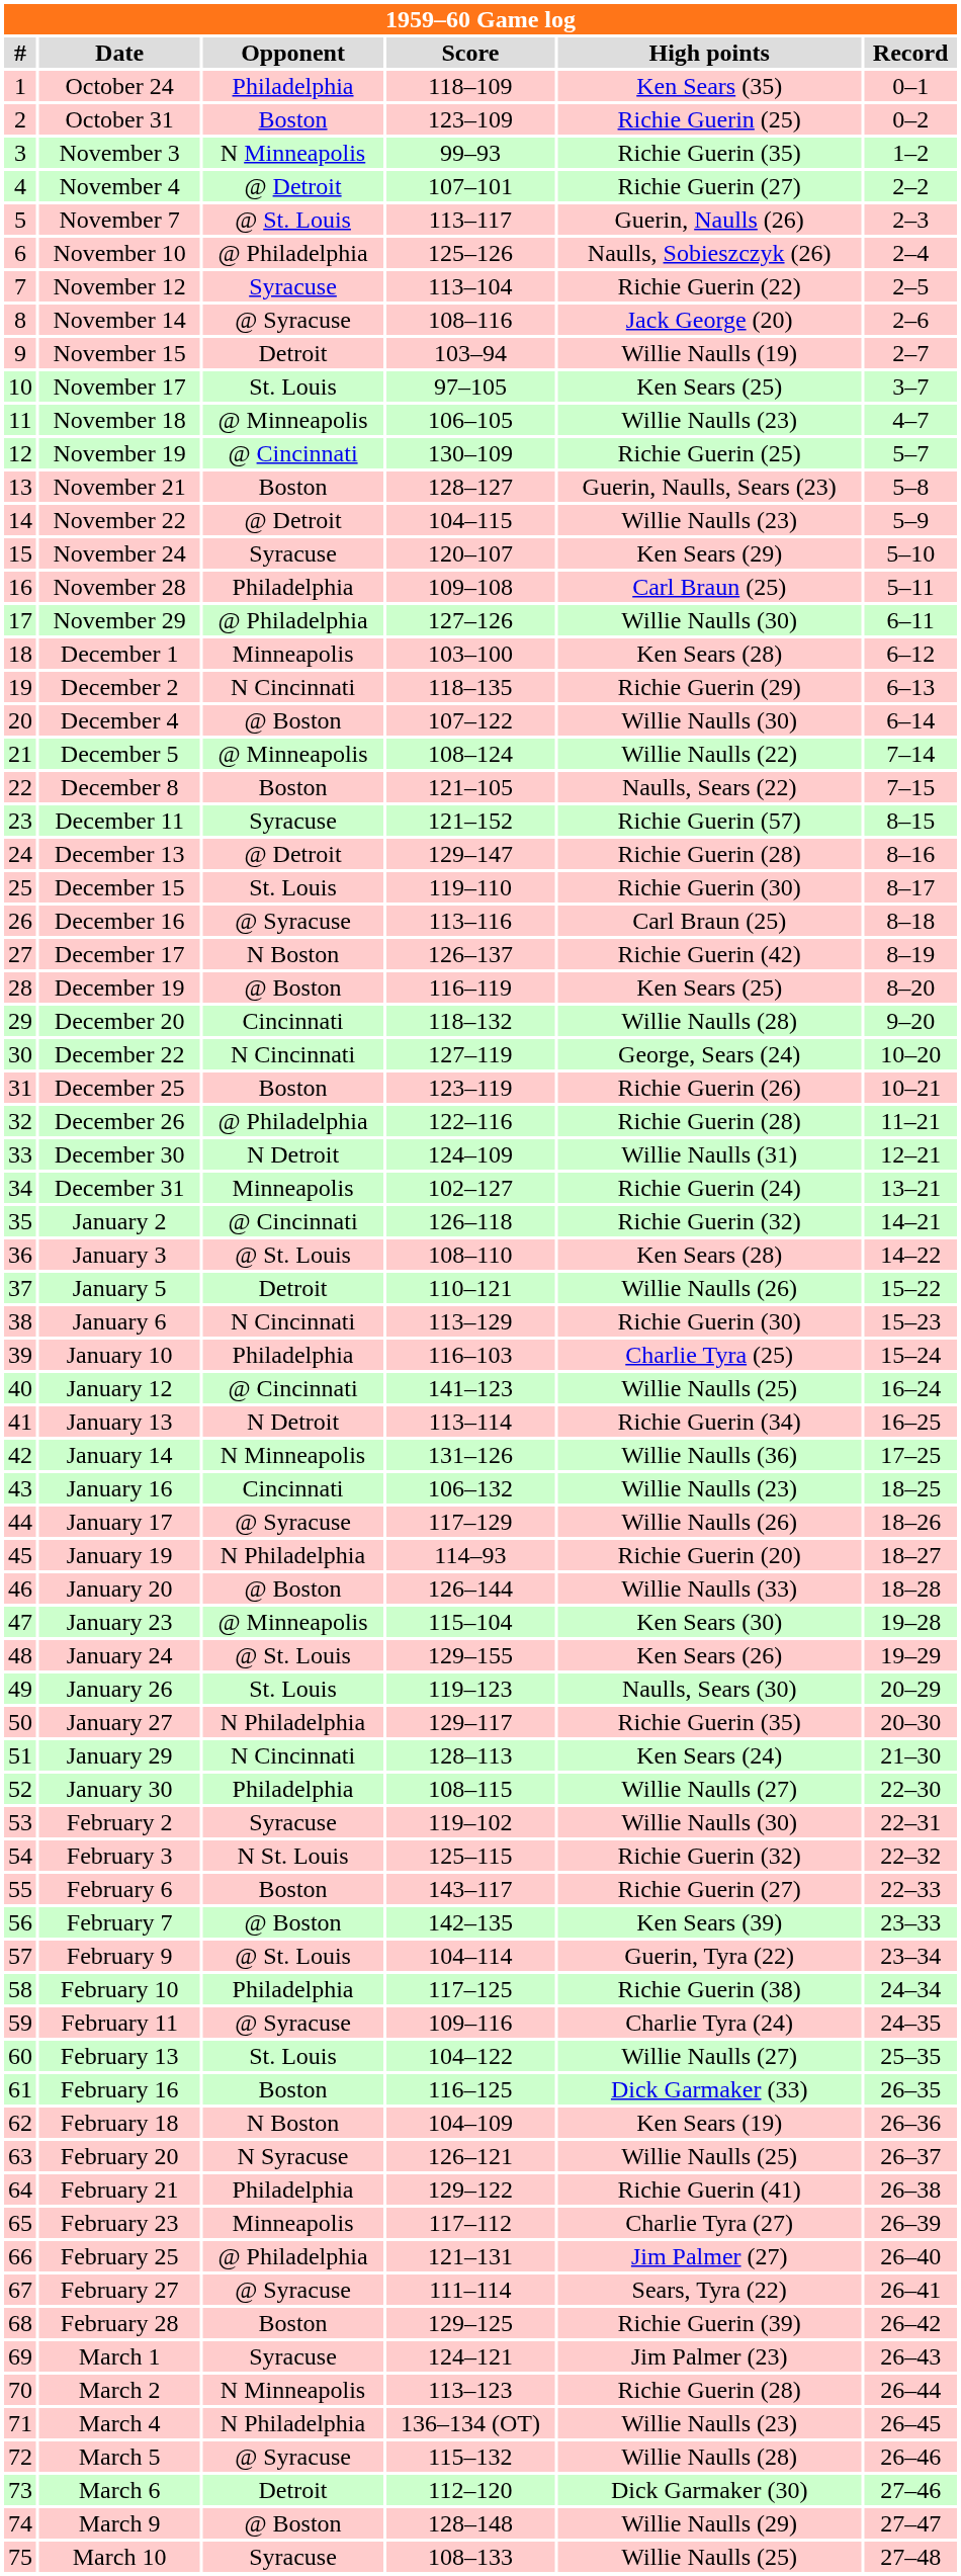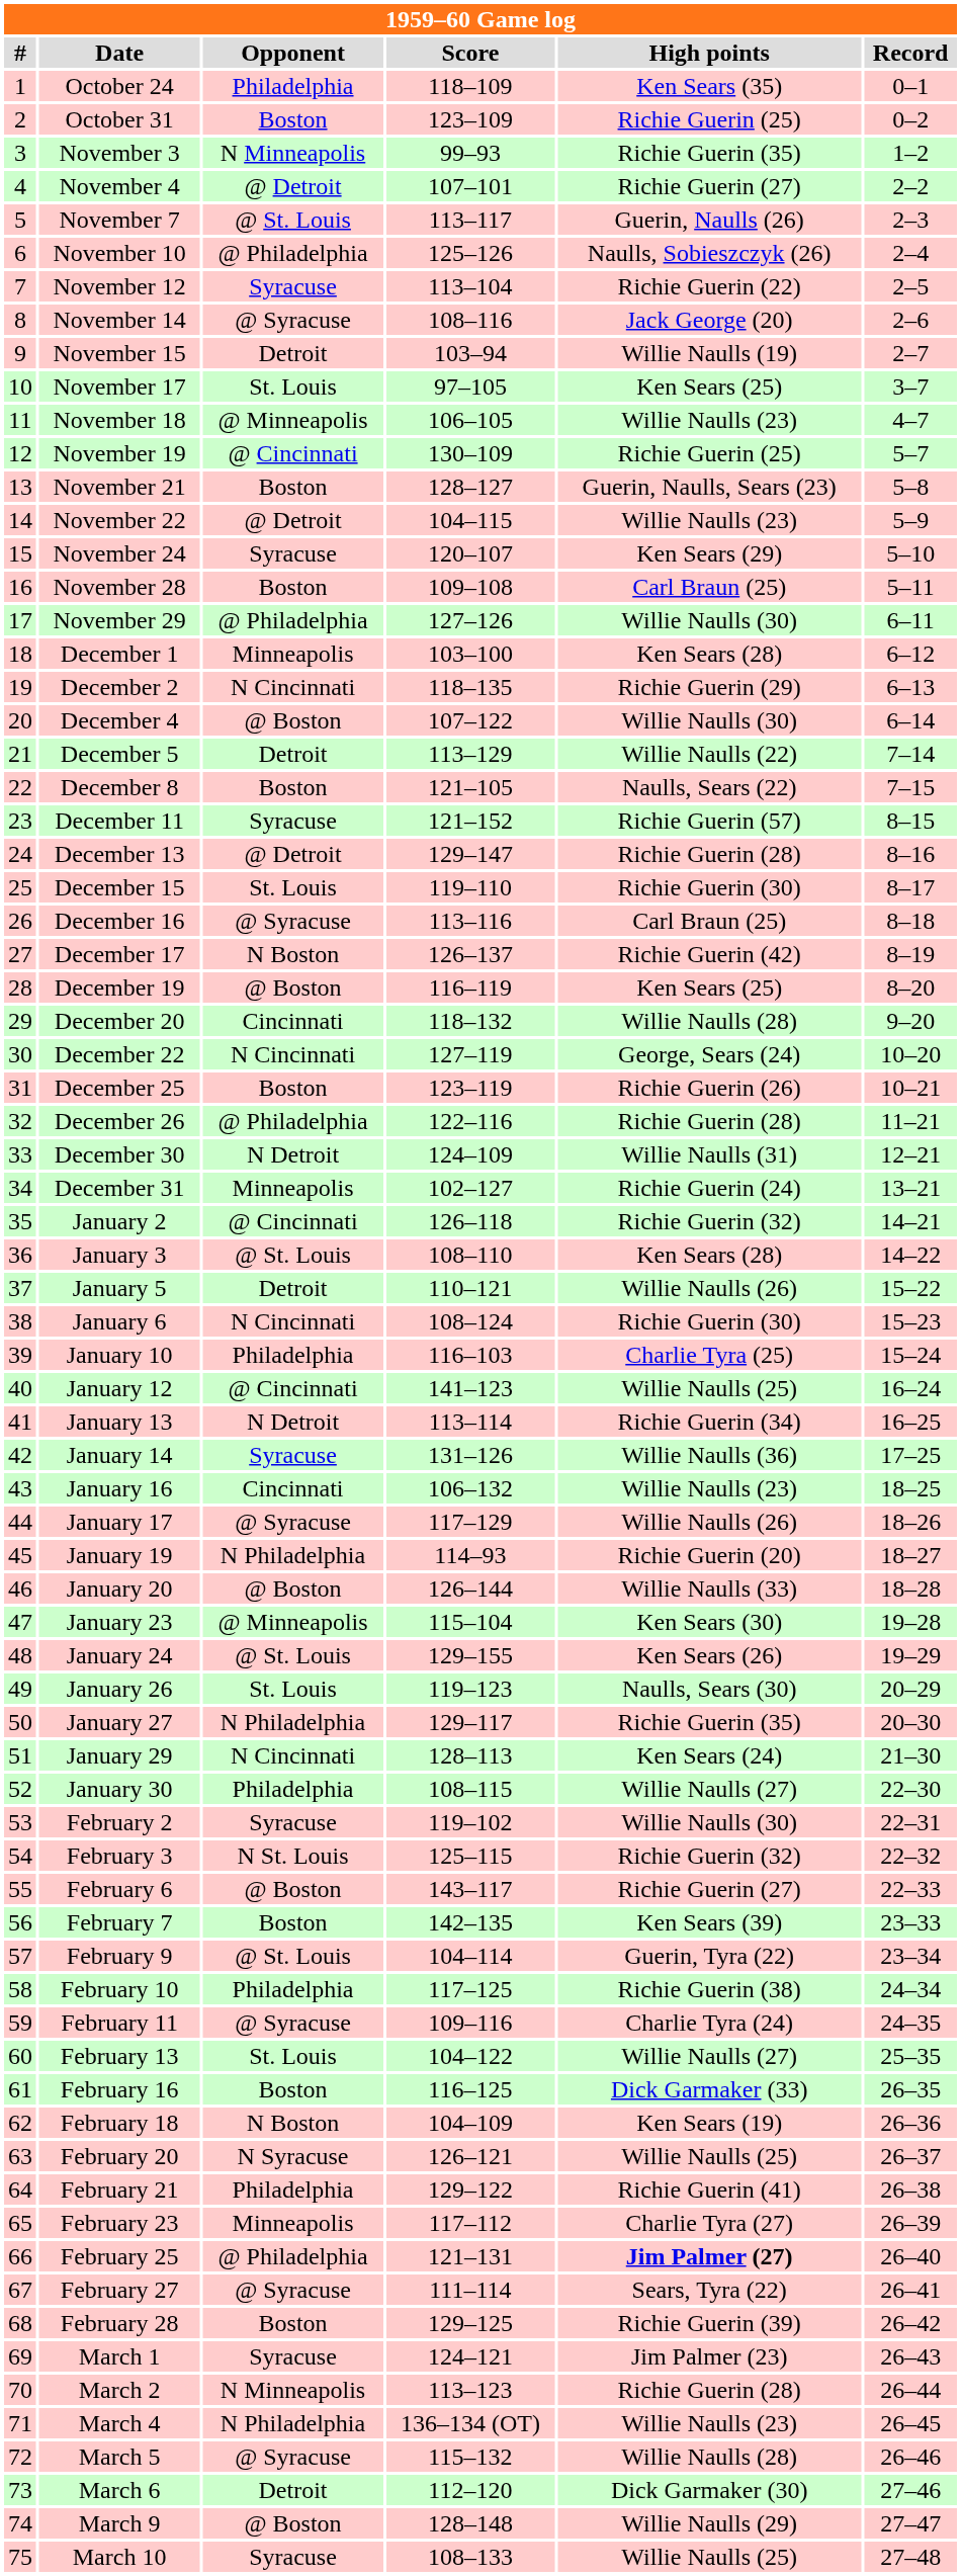 <table class="toccolours collapsible" width=50% style="clear:both; margin:1.5em auto; text-align:center">
 <tr>
 <th colspan=11 style="background:#FF7518; color:white;">1959–60 Game log</th>
 </tr>
 <tr align="center" bgcolor="#dddddd">
 <td><strong>#</strong></td>
 <td><strong>Date</strong></td>
 <td><strong>Opponent</strong></td>
 <td><strong>Score</strong></td>
 <td><strong>High points</strong></td>
 <td><strong>Record</strong></td>
 </tr>
 <tr align="center" bgcolor="ffcccc">
 <td>1</td>
 <td>October 24</td>
 <td><a href='#'>Philadelphia</a></td>
 <td>118–109</td>
 <td><a href='#'>Ken Sears</a> (35)</td>
 <td>0–1</td>
 </tr>
 <tr align="center" bgcolor="ffcccc">
 <td>2</td>
 <td>October 31</td>
 <td><a href='#'>Boston</a></td>
 <td>123–109</td>
 <td><a href='#'>Richie Guerin</a> (25)</td>
 <td>0–2</td>
 </tr>
 <tr align="center" bgcolor="ccffcc">
 <td>3</td>
 <td>November 3</td>
 <td>N <a href='#'>Minneapolis</a></td>
 <td>99–93</td>
 <td>Richie Guerin (35)</td>
 <td>1–2</td>
 </tr>
 <tr align="center" bgcolor="ccffcc">
 <td>4</td>
 <td>November 4</td>
 <td>@ <a href='#'>Detroit</a></td>
 <td>107–101</td>
 <td>Richie Guerin (27)</td>
 <td>2–2</td>
 </tr>
 <tr align="center" bgcolor="ffcccc">
 <td>5</td>
 <td>November 7</td>
 <td>@ <a href='#'>St. Louis</a></td>
 <td>113–117</td>
 <td>Guerin, <a href='#'>Naulls</a> (26)</td>
 <td>2–3</td>
 </tr>
 <tr align="center" bgcolor="ffcccc">
 <td>6</td>
 <td>November 10</td>
 <td>@ Philadelphia</td>
 <td>125–126</td>
 <td>Naulls, <a href='#'>Sobieszczyk</a> (26)</td>
 <td>2–4</td>
 </tr>
 <tr align="center" bgcolor="ffcccc">
 <td>7</td>
 <td>November 12</td>
 <td><a href='#'>Syracuse</a></td>
 <td>113–104</td>
 <td>Richie Guerin (22)</td>
 <td>2–5</td>
 </tr>
 <tr align="center" bgcolor="ffcccc">
 <td>8</td>
 <td>November 14</td>
 <td>@ Syracuse</td>
 <td>108–116</td>
 <td><a href='#'>Jack George</a> (20)</td>
 <td>2–6</td>
 </tr>
 <tr align="center" bgcolor="ffcccc">
 <td>9</td>
 <td>November 15</td>
 <td>Detroit</td>
 <td>103–94</td>
 <td>Willie Naulls (19)</td>
 <td>2–7</td>
 </tr>
 <tr align="center" bgcolor="ccffcc">
 <td>10</td>
 <td>November 17</td>
 <td>St. Louis</td>
 <td>97–105</td>
 <td>Ken Sears (25)</td>
 <td>3–7</td>
 </tr>
 <tr align="center" bgcolor="ccffcc">
 <td>11</td>
 <td>November 18</td>
 <td>@ Minneapolis</td>
 <td>106–105</td>
 <td>Willie Naulls (23)</td>
 <td>4–7</td>
 </tr>
 <tr align="center" bgcolor="ccffcc">
 <td>12</td>
 <td>November 19</td>
 <td>@ <a href='#'>Cincinnati</a></td>
 <td>130–109</td>
 <td>Richie Guerin (25)</td>
 <td>5–7</td>
 </tr>
 <tr align="center" bgcolor="ffcccc">
 <td>13</td>
 <td>November 21</td>
 <td>Boston</td>
 <td>128–127</td>
 <td>Guerin, Naulls, Sears (23)</td>
 <td>5–8</td>
 </tr>
 <tr align="center" bgcolor="ffcccc">
 <td>14</td>
 <td>November 22</td>
 <td>@ Detroit</td>
 <td>104–115</td>
 <td>Willie Naulls (23)</td>
 <td>5–9</td>
 </tr>
 <tr align="center" bgcolor="ffcccc">
 <td>15</td>
 <td>November 24</td>
 <td>Syracuse</td>
 <td>120–107</td>
 <td>Ken Sears (29)</td>
 <td>5–10</td>
 </tr>
 <tr align="center" bgcolor="ffcccc">
 <td>16</td>
 <td>November 28</td>
-<td>Philadelphia</td>
+<td>Boston</td>
 <td>109–108</td>
 <td><a href='#'>Carl Braun</a> (25)</td>
 <td>5–11</td>
 </tr>
 <tr align="center" bgcolor="ccffcc">
 <td>17</td>
 <td>November 29</td>
 <td>@ Philadelphia</td>
 <td>127–126</td>
 <td>Willie Naulls (30)</td>
 <td>6–11</td>
 </tr>
 <tr align="center" bgcolor="ffcccc">
 <td>18</td>
 <td>December 1</td>
 <td>Minneapolis</td>
 <td>103–100</td>
 <td>Ken Sears (28)</td>
 <td>6–12</td>
 </tr>
 <tr align="center" bgcolor="ffcccc">
 <td>19</td>
 <td>December 2</td>
 <td>N Cincinnati</td>
 <td>118–135</td>
 <td>Richie Guerin (29)</td>
 <td>6–13</td>
 </tr>
 <tr align="center" bgcolor="ffcccc">
 <td>20</td>
 <td>December 4</td>
 <td>@ Boston</td>
 <td>107–122</td>
 <td>Willie Naulls (30)</td>
 <td>6–14</td>
 </tr>
 <tr align="center" bgcolor="ccffcc">
 <td>21</td>
 <td>December 5</td>
-<td>@ Minneapolis</td>
-<td>108–124</td>
+<td>Detroit</td>
+<td>113–129</td>
 <td>Willie Naulls (22)</td>
 <td>7–14</td>
 </tr>
 <tr align="center" bgcolor="ffcccc">
 <td>22</td>
 <td>December 8</td>
 <td>Boston</td>
 <td>121–105</td>
 <td>Naulls, Sears (22)</td>
 <td>7–15</td>
 </tr>
 <tr align="center" bgcolor="ccffcc">
 <td>23</td>
 <td>December 11</td>
 <td>Syracuse</td>
 <td>121–152</td>
 <td>Richie Guerin (57)</td>
 <td>8–15</td>
 </tr>
 <tr align="center" bgcolor="ffcccc">
 <td>24</td>
 <td>December 13</td>
 <td>@ Detroit</td>
 <td>129–147</td>
 <td>Richie Guerin (28)</td>
 <td>8–16</td>
 </tr>
 <tr align="center" bgcolor="ffcccc">
 <td>25</td>
 <td>December 15</td>
 <td>St. Louis</td>
 <td>119–110</td>
 <td>Richie Guerin (30)</td>
 <td>8–17</td>
 </tr>
 <tr align="center" bgcolor="ffcccc">
 <td>26</td>
 <td>December 16</td>
 <td>@ Syracuse</td>
 <td>113–116</td>
 <td>Carl Braun (25)</td>
 <td>8–18</td>
 </tr>
 <tr align="center" bgcolor="ffcccc">
 <td>27</td>
 <td>December 17</td>
 <td>N Boston</td>
 <td>126–137</td>
 <td>Richie Guerin (42)</td>
 <td>8–19</td>
 </tr>
 <tr align="center" bgcolor="ffcccc">
 <td>28</td>
 <td>December 19</td>
 <td>@ Boston</td>
 <td>116–119</td>
 <td>Ken Sears (25)</td>
 <td>8–20</td>
 </tr>
 <tr align="center" bgcolor="ccffcc">
 <td>29</td>
 <td>December 20</td>
 <td>Cincinnati</td>
 <td>118–132</td>
 <td>Willie Naulls (28)</td>
 <td>9–20</td>
 </tr>
 <tr align="center" bgcolor="ccffcc">
 <td>30</td>
 <td>December 22</td>
 <td>N Cincinnati</td>
 <td>127–119</td>
 <td>George, Sears (24)</td>
 <td>10–20</td>
 </tr>
 <tr align="center" bgcolor="ffcccc">
 <td>31</td>
 <td>December 25</td>
 <td>Boston</td>
 <td>123–119</td>
 <td>Richie Guerin (26)</td>
 <td>10–21</td>
 </tr>
 <tr align="center" bgcolor="ccffcc">
 <td>32</td>
 <td>December 26</td>
 <td>@ Philadelphia</td>
 <td>122–116</td>
 <td>Richie Guerin (28)</td>
 <td>11–21</td>
 </tr>
 <tr align="center" bgcolor="ccffcc">
 <td>33</td>
 <td>December 30</td>
 <td>N Detroit</td>
 <td>124–109</td>
 <td>Willie Naulls (31)</td>
 <td>12–21</td>
 </tr>
 <tr align="center" bgcolor="ccffcc">
 <td>34</td>
 <td>December 31</td>
 <td>Minneapolis</td>
 <td>102–127</td>
 <td>Richie Guerin (24)</td>
 <td>13–21</td>
 </tr>
 <tr align="center" bgcolor="ccffcc">
 <td>35</td>
 <td>January 2</td>
 <td>@ Cincinnati</td>
 <td>126–118</td>
 <td>Richie Guerin (32)</td>
 <td>14–21</td>
 </tr>
 <tr align="center" bgcolor="ffcccc">
 <td>36</td>
 <td>January 3</td>
 <td>@ St. Louis</td>
 <td>108–110</td>
 <td>Ken Sears (28)</td>
 <td>14–22</td>
 </tr>
 <tr align="center" bgcolor="ccffcc">
 <td>37</td>
 <td>January 5</td>
 <td>Detroit</td>
 <td>110–121</td>
 <td>Willie Naulls (26)</td>
 <td>15–22</td>
 </tr>
 <tr align="center" bgcolor="ffcccc">
 <td>38</td>
 <td>January 6</td>
 <td>N Cincinnati</td>
-<td>113–129</td>
+<td>108–124</td>
 <td>Richie Guerin (30)</td>
 <td>15–23</td>
 </tr>
 <tr align="center" bgcolor="ffcccc">
 <td>39</td>
 <td>January 10</td>
 <td>Philadelphia</td>
 <td>116–103</td>
 <td><a href='#'>Charlie Tyra</a> (25)</td>
 <td>15–24</td>
 </tr>
 <tr align="center" bgcolor="ccffcc">
 <td>40</td>
 <td>January 12</td>
 <td>@ Cincinnati</td>
 <td>141–123</td>
 <td>Willie Naulls (25)</td>
 <td>16–24</td>
 </tr>
 <tr align="center" bgcolor="ffcccc">
 <td>41</td>
 <td>January 13</td>
 <td>N Detroit</td>
 <td>113–114</td>
 <td>Richie Guerin (34)</td>
 <td>16–25</td>
 </tr>
 <tr align="center" bgcolor="ccffcc">
 <td>42</td>
 <td>January 14</td>
-<td>N Minneapolis</td>
+<td><a href='#'>Syracuse</a></td>
 <td>131–126</td>
 <td>Willie Naulls (36)</td>
 <td>17–25</td>
 </tr>
 <tr align="center" bgcolor="ccffcc">
 <td>43</td>
 <td>January 16</td>
 <td>Cincinnati</td>
 <td>106–132</td>
 <td>Willie Naulls (23)</td>
 <td>18–25</td>
 </tr>
 <tr align="center" bgcolor="ffcccc">
 <td>44</td>
 <td>January 17</td>
 <td>@ Syracuse</td>
 <td>117–129</td>
 <td>Willie Naulls (26)</td>
 <td>18–26</td>
 </tr>
 <tr align="center" bgcolor="ffcccc">
 <td>45</td>
 <td>January 19</td>
 <td>N Philadelphia</td>
 <td>114–93</td>
 <td>Richie Guerin (20)</td>
 <td>18–27</td>
 </tr>
 <tr align="center" bgcolor="ffcccc">
 <td>46</td>
 <td>January 20</td>
 <td>@ Boston</td>
 <td>126–144</td>
 <td>Willie Naulls (33)</td>
 <td>18–28</td>
 </tr>
 <tr align="center" bgcolor="ccffcc">
 <td>47</td>
 <td>January 23</td>
 <td>@ Minneapolis</td>
 <td>115–104</td>
 <td>Ken Sears (30)</td>
 <td>19–28</td>
 </tr>
 <tr align="center" bgcolor="ffcccc">
 <td>48</td>
 <td>January 24</td>
 <td>@ St. Louis</td>
 <td>129–155</td>
 <td>Ken Sears (26)</td>
 <td>19–29</td>
 </tr>
 <tr align="center" bgcolor="ccffcc">
 <td>49</td>
 <td>January 26</td>
 <td>St. Louis</td>
 <td>119–123</td>
 <td>Naulls, Sears (30)</td>
 <td>20–29</td>
 </tr>
 <tr align="center" bgcolor="ffcccc">
 <td>50</td>
 <td>January 27</td>
 <td>N Philadelphia</td>
 <td>129–117</td>
 <td>Richie Guerin (35)</td>
 <td>20–30</td>
 </tr>
 <tr align="center" bgcolor="ccffcc">
 <td>51</td>
 <td>January 29</td>
 <td>N Cincinnati</td>
 <td>128–113</td>
 <td>Ken Sears (24)</td>
 <td>21–30</td>
 </tr>
 <tr align="center" bgcolor="ccffcc">
 <td>52</td>
 <td>January 30</td>
 <td>Philadelphia</td>
 <td>108–115</td>
 <td>Willie Naulls (27)</td>
 <td>22–30</td>
 </tr>
 <tr align="center" bgcolor="ffcccc">
 <td>53</td>
 <td>February 2</td>
 <td>Syracuse</td>
 <td>119–102</td>
 <td>Willie Naulls (30)</td>
 <td>22–31</td>
 </tr>
 <tr align="center" bgcolor="ffcccc">
 <td>54</td>
 <td>February 3</td>
 <td>N St. Louis</td>
 <td>125–115</td>
 <td>Richie Guerin (32)</td>
 <td>22–32</td>
 </tr>
 <tr align="center" bgcolor="ffcccc">
 <td>55</td>
 <td>February 6</td>
-<td>Boston</td>
+<td>@ Boston</td>
 <td>143–117</td>
 <td>Richie Guerin (27)</td>
 <td>22–33</td>
 </tr>
 <tr align="center" bgcolor="ccffcc">
 <td>56</td>
 <td>February 7</td>
-<td>@ Boston</td>
+<td>Boston</td>
 <td>142–135</td>
 <td>Ken Sears (39)</td>
 <td>23–33</td>
 </tr>
 <tr align="center" bgcolor="ffcccc">
 <td>57</td>
 <td>February 9</td>
 <td>@ St. Louis</td>
 <td>104–114</td>
 <td>Guerin, Tyra (22)</td>
 <td>23–34</td>
 </tr>
 <tr align="center" bgcolor="ccffcc">
 <td>58</td>
 <td>February 10</td>
 <td>Philadelphia</td>
 <td>117–125</td>
 <td>Richie Guerin (38)</td>
 <td>24–34</td>
 </tr>
 <tr align="center" bgcolor="ffcccc">
 <td>59</td>
 <td>February 11</td>
 <td>@ Syracuse</td>
 <td>109–116</td>
 <td>Charlie Tyra (24)</td>
 <td>24–35</td>
 </tr>
 <tr align="center" bgcolor="ccffcc">
 <td>60</td>
 <td>February 13</td>
 <td>St. Louis</td>
 <td>104–122</td>
 <td>Willie Naulls (27)</td>
 <td>25–35</td>
 </tr>
 <tr align="center" bgcolor="ccffcc">
 <td>61</td>
 <td>February 16</td>
 <td>Boston</td>
 <td>116–125</td>
 <td><a href='#'>Dick Garmaker</a> (33)</td>
 <td>26–35</td>
 </tr>
 <tr align="center" bgcolor="ffcccc">
 <td>62</td>
 <td>February 18</td>
 <td>N Boston</td>
 <td>104–109</td>
 <td>Ken Sears (19)</td>
 <td>26–36</td>
 </tr>
 <tr align="center" bgcolor="ffcccc">
 <td>63</td>
 <td>February 20</td>
 <td>N Syracuse</td>
 <td>126–121</td>
 <td>Willie Naulls (25)</td>
 <td>26–37</td>
 </tr>
 <tr align="center" bgcolor="ffcccc">
 <td>64</td>
 <td>February 21</td>
 <td>Philadelphia</td>
 <td>129–122</td>
 <td>Richie Guerin (41)</td>
 <td>26–38</td>
 </tr>
 <tr align="center" bgcolor="ffcccc">
 <td>65</td>
 <td>February 23</td>
 <td>Minneapolis</td>
 <td>117–112</td>
 <td>Charlie Tyra (27)</td>
 <td>26–39</td>
 </tr>
 <tr align="center" bgcolor="ffcccc">
 <td>66</td>
 <td>February 25</td>
 <td>@ Philadelphia</td>
 <td>121–131</td>
-<td><a href='#'>Jim Palmer</a> (27)</td>
+<td><strong><a href='#'>Jim Palmer</a> (27)</strong></td>
 <td>26–40</td>
 </tr>
 <tr align="center" bgcolor="ffcccc">
 <td>67</td>
 <td>February 27</td>
 <td>@ Syracuse</td>
 <td>111–114</td>
 <td>Sears, Tyra (22)</td>
 <td>26–41</td>
 </tr>
 <tr align="center" bgcolor="ffcccc">
 <td>68</td>
 <td>February 28</td>
 <td>Boston</td>
 <td>129–125</td>
 <td>Richie Guerin (39)</td>
 <td>26–42</td>
 </tr>
 <tr align="center" bgcolor="ffcccc">
 <td>69</td>
 <td>March 1</td>
 <td>Syracuse</td>
 <td>124–121</td>
 <td>Jim Palmer (23)</td>
 <td>26–43</td>
 </tr>
 <tr align="center" bgcolor="ffcccc">
 <td>70</td>
 <td>March 2</td>
 <td>N Minneapolis</td>
 <td>113–123</td>
 <td>Richie Guerin (28)</td>
 <td>26–44</td>
 </tr>
 <tr align="center" bgcolor="ffcccc">
 <td>71</td>
 <td>March 4</td>
 <td>N Philadelphia</td>
 <td>136–134 (OT)</td>
 <td>Willie Naulls (23)</td>
 <td>26–45</td>
 </tr>
 <tr align="center" bgcolor="ffcccc">
 <td>72</td>
 <td>March 5</td>
 <td>@ Syracuse</td>
 <td>115–132</td>
 <td>Willie Naulls (28)</td>
 <td>26–46</td>
 </tr>
 <tr align="center" bgcolor="ccffcc">
 <td>73</td>
 <td>March 6</td>
 <td>Detroit</td>
 <td>112–120</td>
 <td>Dick Garmaker (30)</td>
 <td>27–46</td>
 </tr>
 <tr align="center" bgcolor="ffcccc">
 <td>74</td>
 <td>March 9</td>
 <td>@ Boston</td>
 <td>128–148</td>
 <td>Willie Naulls (29)</td>
 <td>27–47</td>
 </tr>
 <tr align="center" bgcolor="ffcccc">
 <td>75</td>
 <td>March 10</td>
 <td>Syracuse</td>
 <td>108–133</td>
 <td>Willie Naulls (25)</td>
 <td>27–48</td>
 </tr>
 </table>
